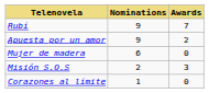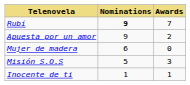 <table class="wikitable sortable" style="margin:1em auto;">
 <tr>
 <th style="background-color:#EEDD82;">Telenovela</th>
 <th style="background-color:#EEDD82;">Nominations</th>
 <th style="background-color:#EEDD82;">Awards</th>
 </tr>
 <tr>
 <td><em><a href='#'>Rubí</a></em></td>
-<td style="text-align:center;">9</td>
+<td style="text-align:center;"><strong>9</strong></td>
 <td style="text-align:center;">7</td>
 </tr>
 <tr>
 <td><em><a href='#'>Apuesta por un amor</a></em></td>
 <td style="text-align:center;">9</td>
 <td style="text-align:center;">2</td>
 </tr>
 <tr>
 <td><em><a href='#'>Mujer de madera</a></em></td>
 <td style="text-align:center;">6</td>
 <td style="text-align:center;">0</td>
 </tr>
 <tr>
 <td><em><a href='#'>Misión S.O.S</a></em></td>
-<td style="text-align:center;">2</td>
+<td style="text-align:center;">5</td>
 <td style="text-align:center;">3</td>
 </tr>
 <tr>
-<td><em><a href='#'>Corazones al límite</a></em></td>
+<td><em><a href='#'>Inocente de ti</a></em></td>
 <td style="text-align:center;">1</td>
-<td style="text-align:center;">0</td>
+<td style="text-align:center;">1</td>
 </tr>
 </table>
